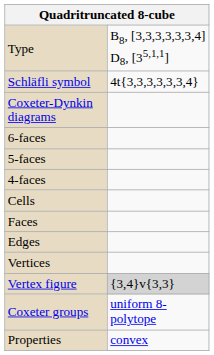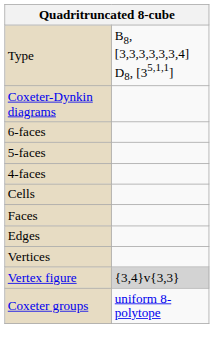 <table class="wikitable" align="right" style="margin-left:10px" width="250">
 <tr>
 <th bgcolor=#e7dcc3 colspan=2>Quadritruncated 8-cube</th>
 </tr>
 <tr>
 <td bgcolor=#e7dcc3>Type</td>
 <td>B<sub>8</sub>, [3,3,3,3,3,3,4]<br>D<sub>8</sub>, [3<sup>5,1,1</sup>]</td>
-</tr>
-<tr>
-<td bgcolor=#e7dcc3><a href='#'>Schläfli symbol</a></td>
-<td>4t{3,3,3,3,3,3,4}</td>
 </tr>
 <tr>
 <td bgcolor=#e7dcc3><a href='#'>Coxeter-Dynkin diagrams</a></td>
 <td><br><br></td>
 </tr>
 <tr>
 <td bgcolor=#e7dcc3>6-faces</td>
 <td></td>
 </tr>
 <tr>
 <td bgcolor=#e7dcc3>5-faces</td>
 <td></td>
 </tr>
 <tr>
 <td bgcolor=#e7dcc3>4-faces</td>
 <td></td>
 </tr>
 <tr>
 <td bgcolor=#e7dcc3>Cells</td>
 <td></td>
 </tr>
 <tr>
 <td bgcolor=#e7dcc3>Faces</td>
 <td></td>
 </tr>
 <tr>
 <td bgcolor=#e7dcc3>Edges</td>
 <td></td>
 </tr>
 <tr>
 <td bgcolor=#e7dcc3>Vertices</td>
 <td></td>
 </tr>
 <tr>
 <td bgcolor=#e7dcc3><a href='#'>Vertex figure</a></td>
 <td style="background: lightgrey;">{3,4}v{3,3}</td>
 </tr>
 <tr>
 <td bgcolor=#e7dcc3><a href='#'>Coxeter groups</a></td>
 <td><a href='#'>uniform 8-polytope</a></td>
 </tr>
-<tr>
-<td bgcolor=#e7dcc3>Properties</td>
-<td><a href='#'>convex</a></td>
-</tr>
 </table>
